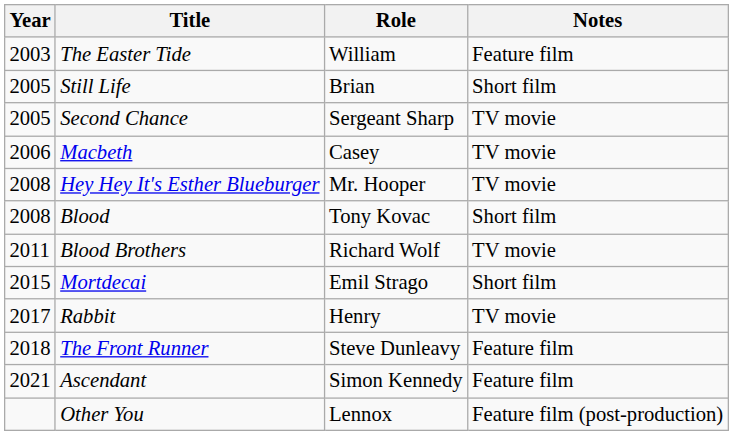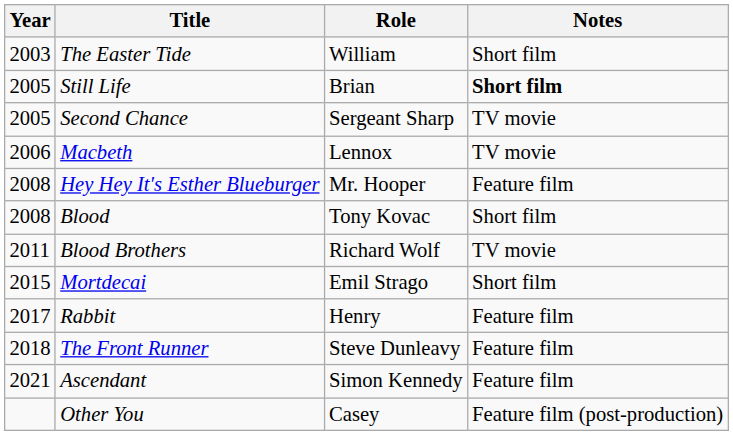 <table class="wikitable">
 <tr>
 <th>Year</th>
 <th>Title</th>
 <th>Role</th>
 <th>Notes</th>
 </tr>
 <tr>
 <td>2003</td>
 <td><em>The Easter Tide</em></td>
 <td>William</td>
-<td>Feature film</td>
+<td>Short film</td>
 </tr>
 <tr>
 <td>2005</td>
 <td><em>Still Life</em></td>
 <td>Brian</td>
-<td>Short film</td>
+<td><strong>Short film</strong></td>
 </tr>
 <tr>
 <td>2005</td>
 <td><em>Second Chance</em></td>
 <td>Sergeant Sharp</td>
 <td>TV movie</td>
 </tr>
 <tr>
 <td>2006</td>
 <td><em><a href='#'>Macbeth</a></em></td>
-<td>Casey</td>
+<td>Lennox</td>
 <td>TV movie</td>
 </tr>
 <tr>
 <td>2008</td>
 <td><em><a href='#'>Hey Hey It's Esther Blueburger</a></em></td>
 <td>Mr. Hooper</td>
-<td>TV movie</td>
+<td>Feature film</td>
 </tr>
 <tr>
 <td>2008</td>
 <td><em>Blood</em></td>
 <td>Tony Kovac</td>
 <td>Short film</td>
 </tr>
 <tr>
 <td>2011</td>
 <td><em>Blood Brothers</em></td>
 <td>Richard Wolf</td>
 <td>TV movie</td>
 </tr>
 <tr>
 <td>2015</td>
 <td><em><a href='#'>Mortdecai</a></em></td>
 <td>Emil Strago</td>
 <td>Short film</td>
 </tr>
 <tr>
 <td>2017</td>
 <td><em>Rabbit</em></td>
 <td>Henry</td>
-<td>TV movie</td>
+<td>Feature film</td>
 </tr>
 <tr>
 <td>2018</td>
 <td><em><a href='#'>The Front Runner</a></em></td>
 <td>Steve Dunleavy</td>
 <td>Feature film</td>
 </tr>
 <tr>
 <td>2021</td>
 <td><em>Ascendant</em></td>
 <td>Simon Kennedy</td>
 <td>Feature film</td>
 </tr>
 <tr>
 <td></td>
 <td><em>Other You</em></td>
-<td>Lennox</td>
+<td>Casey</td>
 <td>Feature film (post-production)</td>
 </tr>
 </table>
